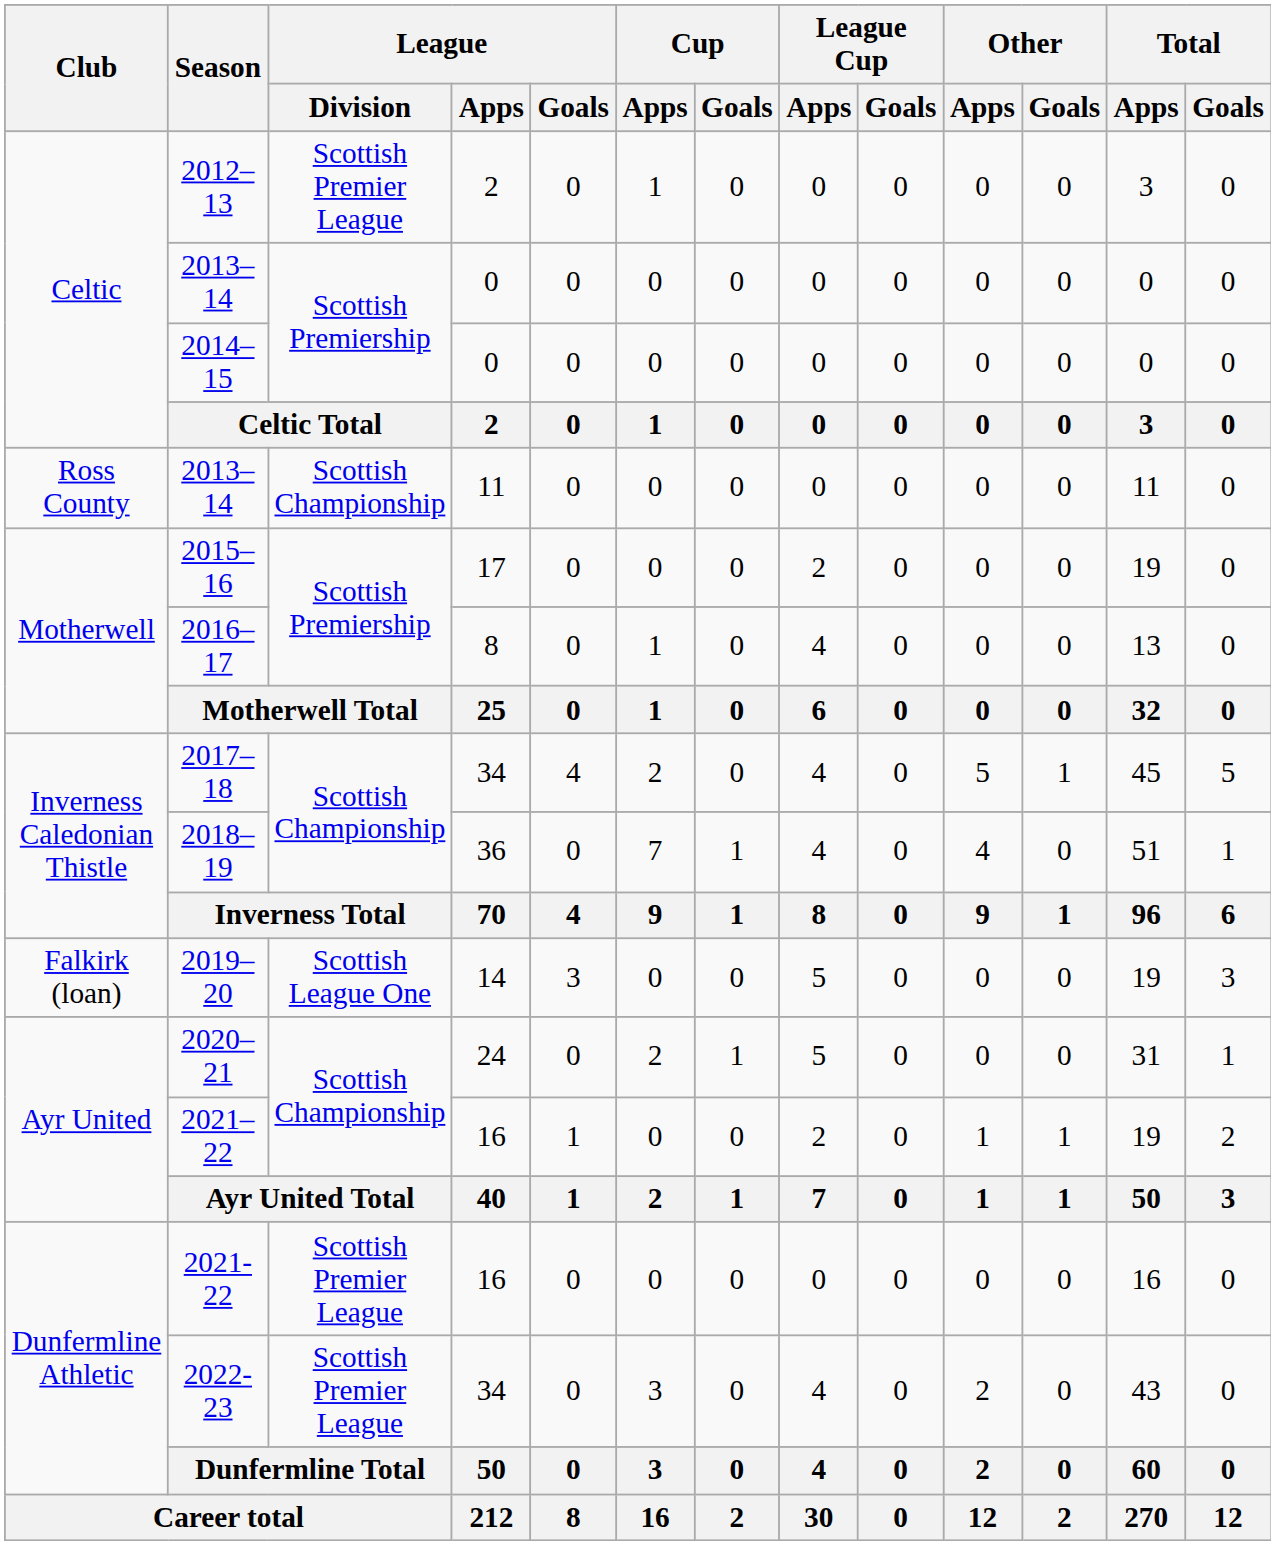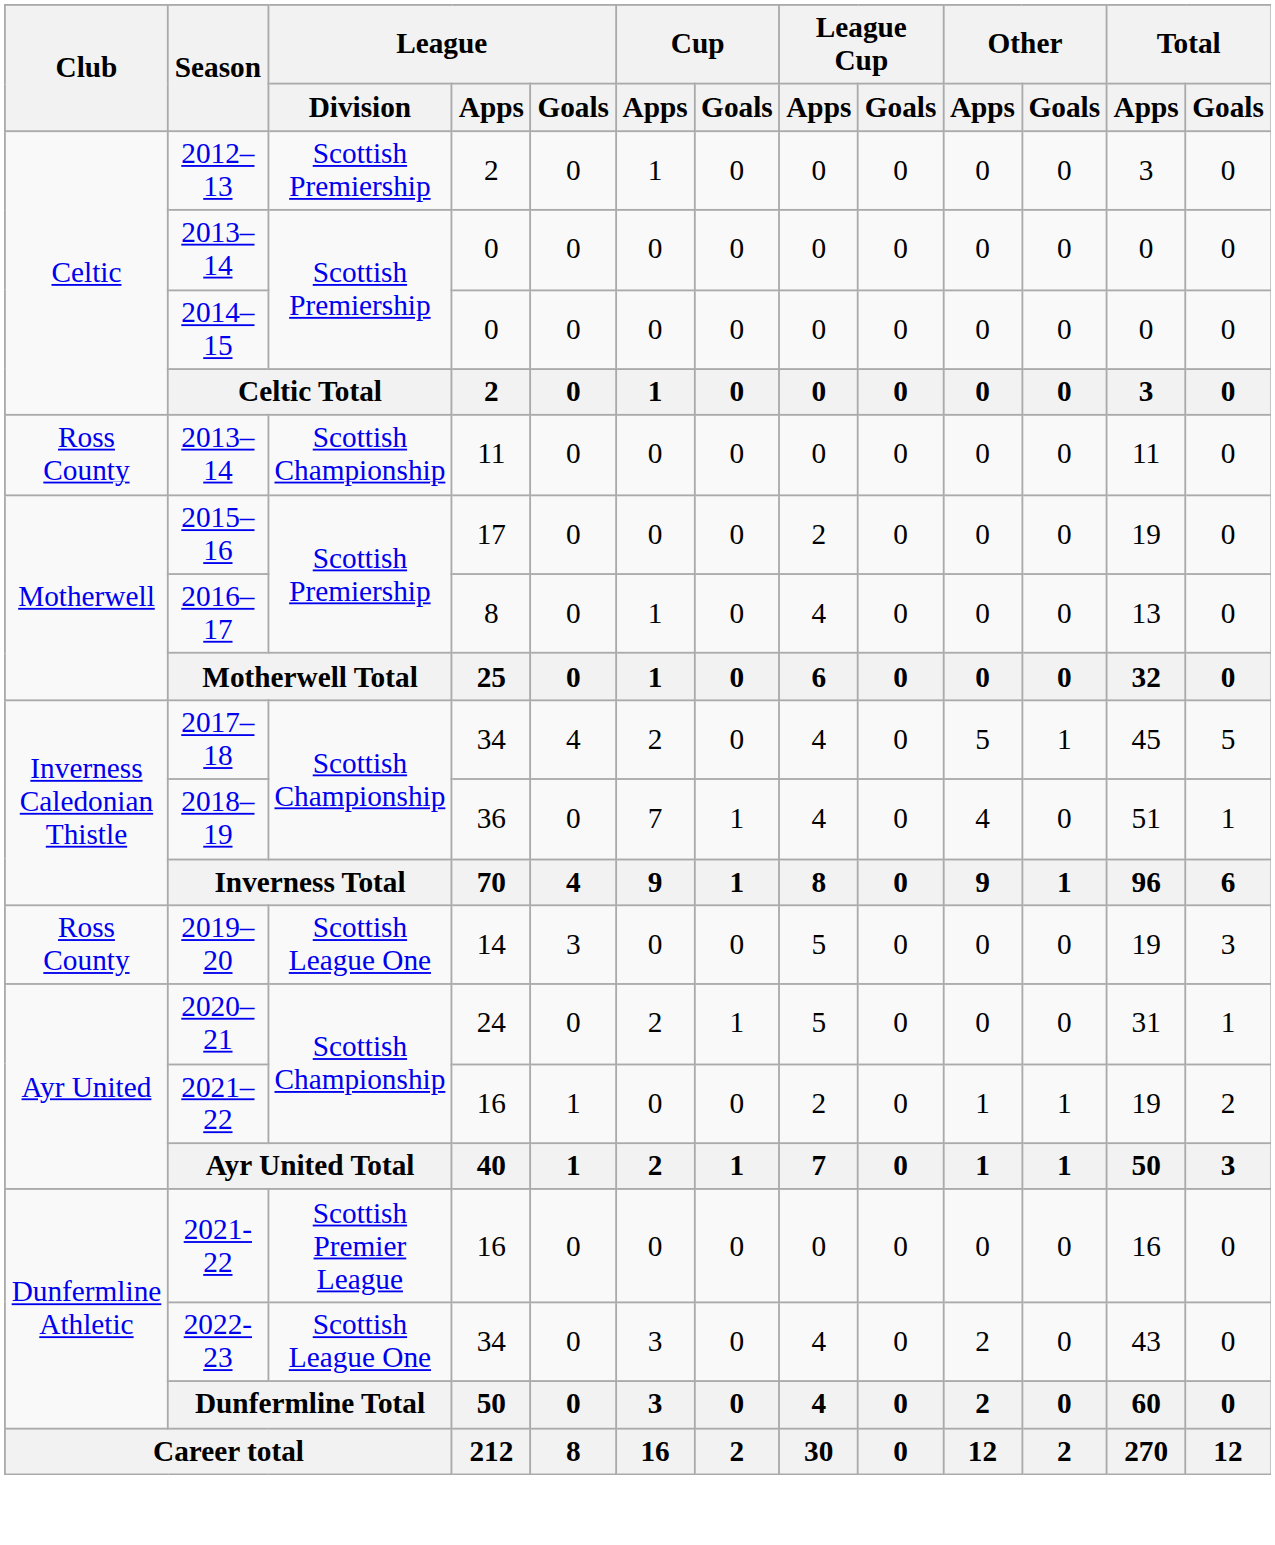 <table class="wikitable" style="text-align: center">
 <tr>
 <th rowspan="2">Club</th>
 <th rowspan="2">Season</th>
 <th colspan="3">League</th>
 <th colspan="2">Cup</th>
 <th colspan="2">League Cup</th>
 <th colspan="2">Other</th>
 <th colspan="2">Total</th>
 </tr>
 <tr>
 <th>Division</th>
 <th>Apps</th>
 <th>Goals</th>
 <th>Apps</th>
 <th>Goals</th>
 <th>Apps</th>
 <th>Goals</th>
 <th>Apps</th>
 <th>Goals</th>
 <th>Apps</th>
 <th>Goals</th>
 </tr>
 <tr>
 <td rowspan="4"><a href='#'>Celtic</a></td>
 <td><a href='#'>2012–13</a></td>
-<td><a href='#'>Scottish Premier League</a></td>
+<td><a href='#'>Scottish Premiership</a></td>
 <td>2</td>
 <td>0</td>
 <td>1</td>
 <td>0</td>
 <td>0</td>
 <td>0</td>
 <td>0</td>
 <td>0</td>
 <td>3</td>
 <td>0</td>
 </tr>
 <tr>
 <td><a href='#'>2013–14</a></td>
 <td rowspan="2"><a href='#'>Scottish Premiership</a></td>
 <td>0</td>
 <td>0</td>
 <td>0</td>
 <td>0</td>
 <td>0</td>
 <td>0</td>
 <td>0</td>
 <td>0</td>
 <td>0</td>
 <td>0</td>
 </tr>
 <tr>
 <td><a href='#'>2014–15</a></td>
 <td>0</td>
 <td>0</td>
 <td>0</td>
 <td>0</td>
 <td>0</td>
 <td>0</td>
 <td>0</td>
 <td>0</td>
 <td>0</td>
 <td>0</td>
 </tr>
 <tr>
 <th colspan="2">Celtic Total</th>
 <th>2</th>
 <th>0</th>
 <th>1</th>
 <th>0</th>
 <th>0</th>
 <th>0</th>
 <th>0</th>
 <th>0</th>
 <th>3</th>
 <th>0</th>
 </tr>
 <tr>
 <td><a href='#'>Ross County</a></td>
 <td><a href='#'>2013–14</a></td>
 <td><a href='#'>Scottish Championship</a></td>
 <td>11</td>
 <td>0</td>
 <td>0</td>
 <td>0</td>
 <td>0</td>
 <td>0</td>
 <td>0</td>
 <td>0</td>
 <td>11</td>
 <td>0</td>
 </tr>
 <tr>
 <td rowspan="3"><a href='#'>Motherwell</a></td>
 <td><a href='#'>2015–16</a></td>
 <td rowspan="2"><a href='#'>Scottish Premiership</a></td>
 <td>17</td>
 <td>0</td>
 <td>0</td>
 <td>0</td>
 <td>2</td>
 <td>0</td>
 <td>0</td>
 <td>0</td>
 <td>19</td>
 <td>0</td>
 </tr>
 <tr>
 <td><a href='#'>2016–17</a></td>
 <td>8</td>
 <td>0</td>
 <td>1</td>
 <td>0</td>
 <td>4</td>
 <td>0</td>
 <td>0</td>
 <td>0</td>
 <td>13</td>
 <td>0</td>
 </tr>
 <tr>
 <th colspan="2">Motherwell Total</th>
 <th>25</th>
 <th>0</th>
 <th>1</th>
 <th>0</th>
 <th>6</th>
 <th>0</th>
 <th>0</th>
 <th>0</th>
 <th>32</th>
 <th>0</th>
 </tr>
 <tr>
 <td rowspan="3"><a href='#'>Inverness Caledonian Thistle</a></td>
 <td><a href='#'>2017–18</a></td>
 <td rowspan="2"><a href='#'>Scottish Championship</a></td>
 <td>34</td>
 <td>4</td>
 <td>2</td>
 <td>0</td>
 <td>4</td>
 <td>0</td>
 <td>5</td>
 <td>1</td>
 <td>45</td>
 <td>5</td>
 </tr>
 <tr>
 <td><a href='#'>2018–19</a></td>
 <td>36</td>
 <td>0</td>
 <td>7</td>
 <td>1</td>
 <td>4</td>
 <td>0</td>
 <td>4</td>
 <td>0</td>
 <td>51</td>
 <td>1</td>
 </tr>
 <tr>
 <th colspan="2">Inverness Total</th>
 <th>70</th>
 <th>4</th>
 <th>9</th>
 <th>1</th>
 <th>8</th>
 <th>0</th>
 <th>9</th>
 <th>1</th>
 <th>96</th>
 <th>6</th>
 </tr>
 <tr>
-<td><a href='#'>Falkirk</a> (loan)</td>
+<td><a href='#'>Ross County</a></td>
 <td><a href='#'>2019–20</a></td>
 <td><a href='#'>Scottish League One</a></td>
 <td>14</td>
 <td>3</td>
 <td>0</td>
 <td>0</td>
 <td>5</td>
 <td>0</td>
 <td>0</td>
 <td>0</td>
 <td>19</td>
 <td>3</td>
 </tr>
 <tr>
 <td rowspan="3"><a href='#'>Ayr United</a></td>
 <td><a href='#'>2020–21</a></td>
 <td rowspan="2"><a href='#'>Scottish Championship</a></td>
 <td>24</td>
 <td>0</td>
 <td>2</td>
 <td>1</td>
 <td>5</td>
 <td>0</td>
 <td>0</td>
 <td>0</td>
 <td>31</td>
 <td>1</td>
 </tr>
 <tr>
 <td><a href='#'>2021–22</a></td>
 <td>16</td>
 <td>1</td>
 <td>0</td>
 <td>0</td>
 <td>2</td>
 <td>0</td>
 <td>1</td>
 <td>1</td>
 <td>19</td>
 <td>2</td>
 </tr>
 <tr>
 <th colspan="2">Ayr United Total</th>
 <th>40</th>
 <th>1</th>
 <th>2</th>
 <th>1</th>
 <th>7</th>
 <th>0</th>
 <th>1</th>
 <th>1</th>
 <th>50</th>
 <th>3</th>
 </tr>
 <tr>
 <td rowspan="3"><a href='#'>Dunfermline Athletic</a></td>
 <td><a href='#'>2021-22</a></td>
 <td><a href='#'>Scottish Premier League</a></td>
 <td>16</td>
 <td>0</td>
 <td>0</td>
 <td>0</td>
 <td>0</td>
 <td>0</td>
 <td>0</td>
 <td>0</td>
 <td>16</td>
 <td 0>0</td>
 </tr>
 <tr>
 <td><a href='#'>2022-23</a></td>
-<td><a href='#'>Scottish Premier League</a></td>
+<td><a href='#'>Scottish League One</a></td>
 <td>34</td>
 <td>0</td>
 <td>3</td>
 <td>0</td>
 <td>4</td>
 <td>0</td>
 <td>2</td>
 <td>0</td>
 <td>43</td>
 <td>0</td>
 </tr>
 <tr>
 <th colspan="2">Dunfermline Total</th>
 <th>50</th>
 <th>0</th>
 <th>3</th>
 <th>0</th>
 <th>4</th>
 <th>0</th>
 <th>2</th>
 <th>0</th>
 <th>60</th>
 <th>0</th>
 </tr>
 <tr>
 <th colspan="3">Career total</th>
 <th>212</th>
 <th>8</th>
 <th>16</th>
 <th>2</th>
 <th>30</th>
 <th>0</th>
 <th>12</th>
 <th>2</th>
 <th>270</th>
 <th>12</th>
 </tr>
 </table>
